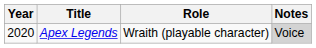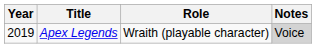 <table class="wikitable sortable">
 <tr>
 <th>Year</th>
 <th>Title</th>
 <th>Role</th>
 <th class="unsortable">Notes</th>
 </tr>
 <tr>
-<td>2020</td>
+<td>2019</td>
 <td><em><a href='#'>Apex Legends</a></em></td>
 <td>Wraith (playable character)</td>
 <td style="background: lightgrey;">Voice</td>
 </tr>
 </table>
